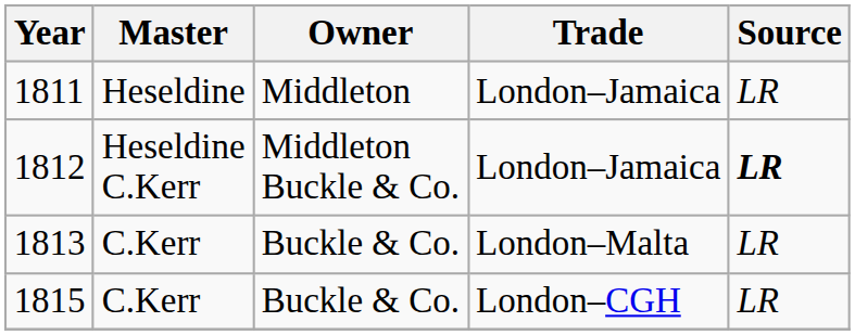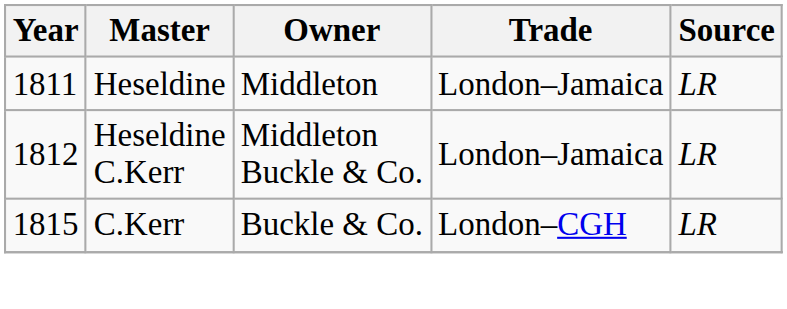 <table class=" wikitable">
 <tr>
 <th>Year</th>
 <th>Master</th>
 <th>Owner</th>
 <th>Trade</th>
 <th>Source</th>
 </tr>
 <tr>
 <td>1811</td>
 <td>Heseldine</td>
 <td>Middleton</td>
 <td>London–Jamaica</td>
 <td><em>LR</em></td>
 </tr>
 <tr>
 <td>1812</td>
 <td>Heseldine<br>C.Kerr</td>
 <td>Middleton<br>Buckle & Co.</td>
 <td>London–Jamaica</td>
-<td><strong><em>LR</em></strong></td>
-</tr>
-<tr>
-<td>1813</td>
-<td>C.Kerr</td>
-<td>Buckle & Co.</td>
-<td>London–Malta</td>
 <td><em>LR</em></td>
 </tr>
 <tr>
 <td>1815</td>
 <td>C.Kerr</td>
 <td>Buckle & Co.</td>
 <td>London–<a href='#'>CGH</a></td>
 <td><em>LR</em></td>
 </tr>
 <tr>
 </tr>
 </table>
